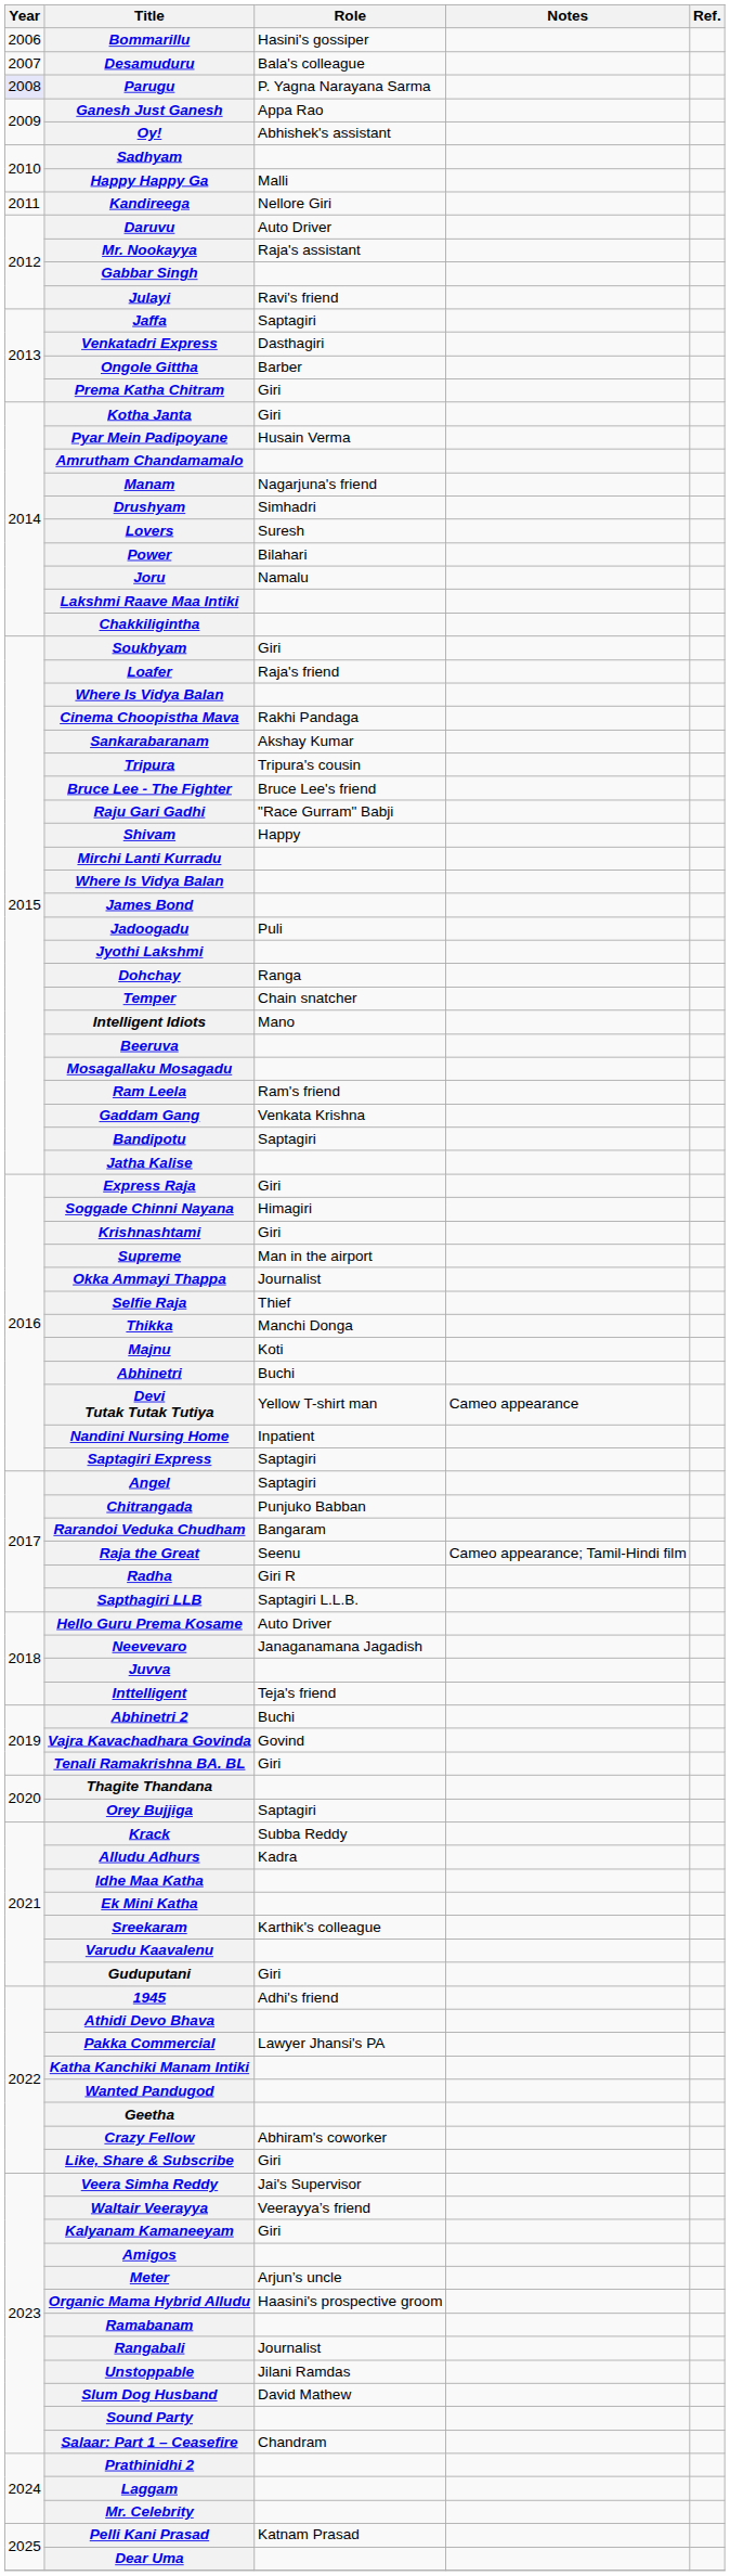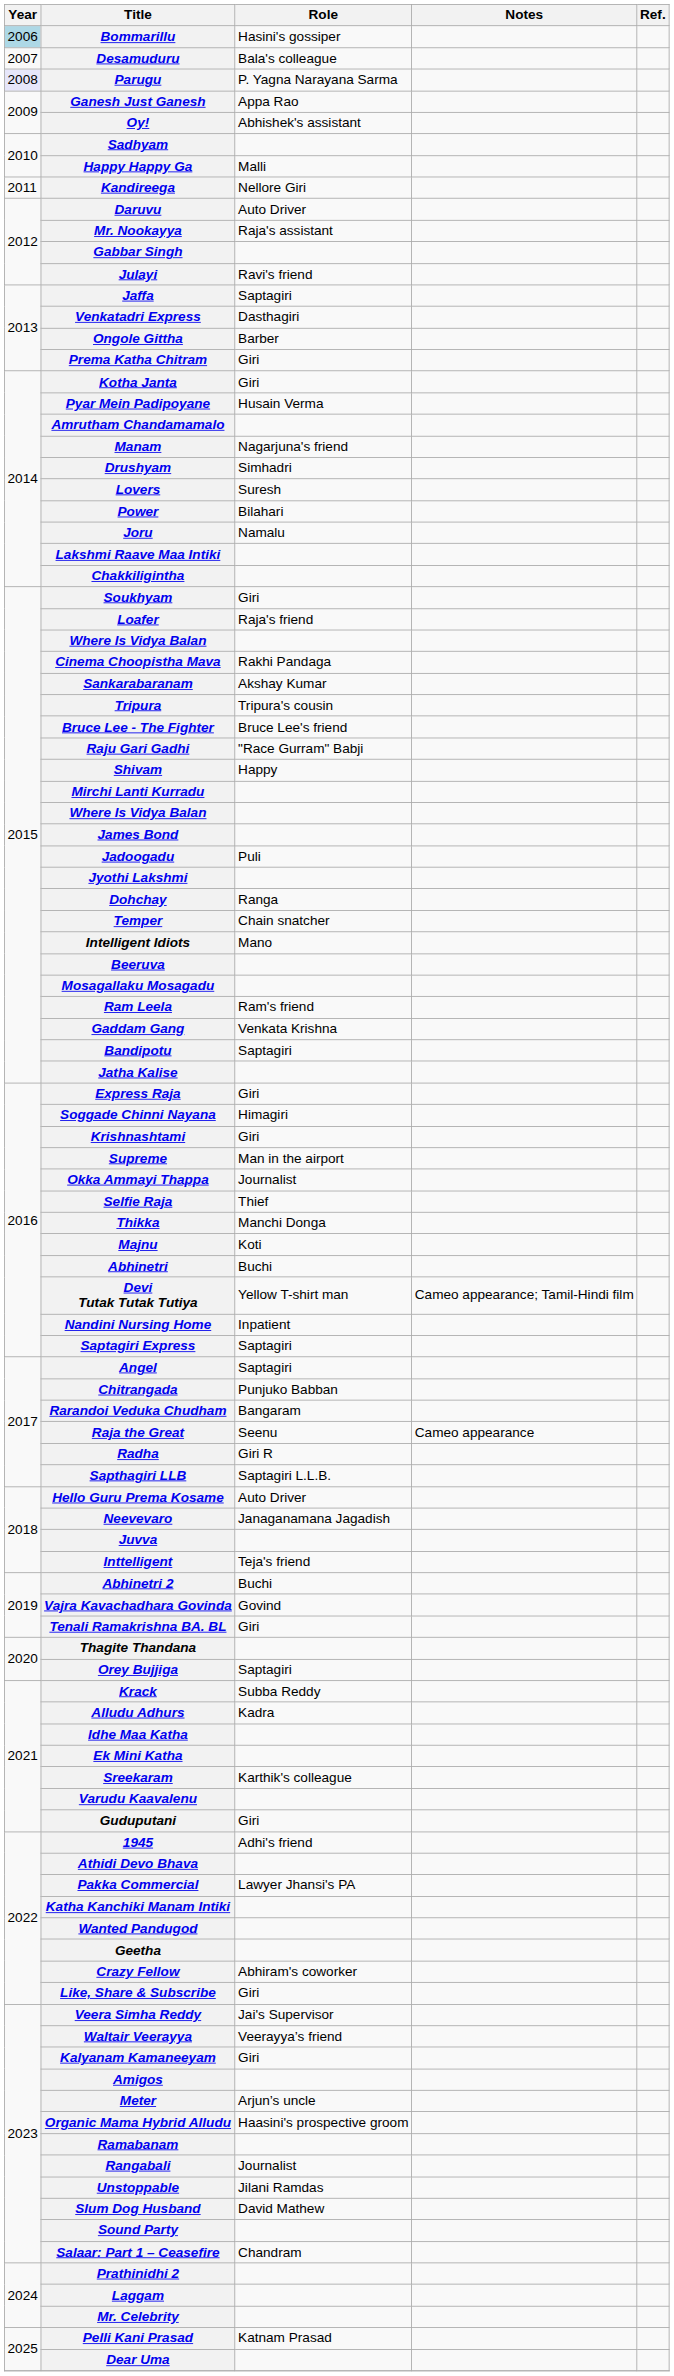 <table class="wikitable plainrowheaders sortable">
 <tr>
 <th scope="col">Year</th>
 <th scope="col">Title</th>
 <th scope="col">Role</th>
 <th scope="col" class="unsortable">Notes</th>
 <th scope="col" class="unsortable">Ref.</th>
 </tr>
 <tr>
-<td>2006</td>
+<td style="background: lightblue;">2006</td>
 <th scope="row"><em><a href='#'>Bommarillu</a></em></th>
 <td>Hasini's gossiper</td>
 <td></td>
 <td></td>
 </tr>
 <tr>
 <td>2007</td>
 <th scope="row"><em><a href='#'>Desamuduru</a></em></th>
 <td>Bala's colleague</td>
 <td></td>
 <td></td>
 </tr>
 <tr>
 <td style="background: lavender;">2008</td>
 <th scope="row"><em><a href='#'>Parugu</a></em></th>
 <td>P. Yagna Narayana Sarma</td>
 <td></td>
 <td></td>
 </tr>
 <tr>
 <td rowspan="2">2009</td>
 <th scope="row"><em><a href='#'>Ganesh Just Ganesh</a></em></th>
 <td>Appa Rao</td>
 <td></td>
 <td></td>
 </tr>
 <tr>
 <th scope="row"><em><a href='#'>Oy!</a></em></th>
 <td>Abhishek's assistant</td>
 <td></td>
 <td></td>
 </tr>
 <tr>
 <td rowspan="2">2010</td>
 <th scope="row"><em><a href='#'>Sadhyam</a></em></th>
 <td></td>
 <td></td>
 <td></td>
 </tr>
 <tr>
 <th scope ="row"><em><a href='#'>Happy Happy Ga</a></em></th>
 <td>Malli</td>
 <td></td>
 <td></td>
 </tr>
 <tr>
 <td rowspan="1">2011</td>
 <th scope="row"><em><a href='#'>Kandireega</a></em></th>
 <td>Nellore Giri</td>
 <td></td>
 <td></td>
 </tr>
 <tr>
 <td rowspan="4">2012</td>
 <th scope="row"><em><a href='#'>Daruvu</a></em></th>
 <td>Auto Driver</td>
 <td></td>
 <td></td>
 </tr>
 <tr>
 <th scope="row"><em><a href='#'>Mr. Nookayya</a></em></th>
 <td>Raja's assistant</td>
 <td></td>
 <td></td>
 </tr>
 <tr>
 <th scope="row"><em><a href='#'>Gabbar Singh</a></em></th>
 <td></td>
 <td></td>
 <td></td>
 </tr>
 <tr>
 <th scope="row"><em><a href='#'>Julayi</a></em></th>
 <td>Ravi's friend</td>
 <td></td>
 <td></td>
 </tr>
 <tr>
 <td rowspan="4">2013</td>
 <th scope="row"><em><a href='#'>Jaffa</a></em></th>
 <td>Saptagiri</td>
 <td></td>
 <td></td>
 </tr>
 <tr>
 <th scope="row"><em><a href='#'>Venkatadri Express</a></em></th>
 <td>Dasthagiri</td>
 <td></td>
 <td></td>
 </tr>
 <tr>
 <th scope="row"><em><a href='#'>Ongole Gittha</a></em></th>
 <td>Barber</td>
 <td></td>
 <td></td>
 </tr>
 <tr>
 <th scope="row"><em><a href='#'>Prema Katha Chitram</a></em></th>
 <td>Giri</td>
 <td></td>
 <td></td>
 </tr>
 <tr>
 <td rowspan="10">2014</td>
 <th scope="row"><em><a href='#'>Kotha Janta</a></em></th>
 <td>Giri</td>
 <td></td>
 <td></td>
 </tr>
 <tr>
 <th scope="row"><em><a href='#'>Pyar Mein Padipoyane</a></em></th>
 <td>Husain Verma</td>
 <td></td>
 <td></td>
 </tr>
 <tr>
 <th scope ="row"><em><a href='#'>Amrutham Chandamamalo</a></em></th>
 <td></td>
 <td></td>
 <td></td>
 </tr>
 <tr>
 <th scope="row"><em><a href='#'>Manam</a></em></th>
 <td>Nagarjuna's friend</td>
 <td></td>
 <td></td>
 </tr>
 <tr>
 <th scope="row"><em><a href='#'>Drushyam</a></em></th>
 <td>Simhadri</td>
 <td></td>
 <td></td>
 </tr>
 <tr>
 <th scope="row"><em><a href='#'>Lovers</a></em></th>
 <td>Suresh</td>
 <td></td>
 <td></td>
 </tr>
 <tr>
 <th scope="row"><em><a href='#'>Power</a></em></th>
 <td>Bilahari</td>
 <td></td>
 <td></td>
 </tr>
 <tr>
 <th scope="row"><em><a href='#'>Joru</a></em></th>
 <td>Namalu</td>
 <td></td>
 <td></td>
 </tr>
 <tr>
 <th scope="row"><em><a href='#'>Lakshmi Raave Maa Intiki</a></em></th>
 <td></td>
 <td></td>
 <td></td>
 </tr>
 <tr>
 <th scope="row"><em><a href='#'>Chakkiligintha</a></em></th>
 <td></td>
 <td></td>
 </tr>
 <tr>
 <td rowspan="23">2015</td>
 <th scope="row"><em><a href='#'>Soukhyam</a></em></th>
 <td>Giri</td>
 <td></td>
 <td></td>
 </tr>
 <tr>
 <th scope="row"><em><a href='#'>Loafer</a></em></th>
 <td>Raja's friend</td>
 <td></td>
 <td></td>
 </tr>
 <tr>
 <th scope="row"><em><a href='#'>Where Is Vidya Balan</a></em></th>
 <td></td>
 <td></td>
 <td></td>
 </tr>
 <tr>
 <th scope="row"><em><a href='#'>Cinema Choopistha Mava</a></em></th>
 <td>Rakhi Pandaga</td>
 <td></td>
 <td></td>
 </tr>
 <tr>
 <th scope="row"><em><a href='#'>Sankarabaranam</a></em></th>
 <td>Akshay Kumar</td>
 <td></td>
 <td></td>
 </tr>
 <tr>
 <th scope="row"><em><a href='#'>Tripura</a></em></th>
 <td>Tripura's cousin</td>
 <td></td>
 <td></td>
 </tr>
 <tr>
 <th scope="row"><em><a href='#'>Bruce Lee - The Fighter</a></em></th>
 <td>Bruce Lee's friend</td>
 <td></td>
 <td></td>
 </tr>
 <tr>
 <th scope="row"><em><a href='#'>Raju Gari Gadhi</a></em></th>
 <td>"Race Gurram" Babji</td>
 <td></td>
 <td></td>
 </tr>
 <tr>
 <th scope="row"><em><a href='#'>Shivam</a></em></th>
 <td>Happy</td>
 <td></td>
 <td></td>
 </tr>
 <tr>
 <th scope="row"><em><a href='#'>Mirchi Lanti Kurradu</a></em></th>
 <td></td>
 <td></td>
 <td></td>
 </tr>
 <tr>
 <th scope="row"><em><a href='#'>Where Is Vidya Balan</a></em></th>
 <td></td>
 <td></td>
 <td></td>
 </tr>
 <tr>
 <th scope="row"><em><a href='#'>James Bond</a></em></th>
 <td></td>
 <td></td>
 <td></td>
 </tr>
 <tr>
 <th scope="row"><em><a href='#'>Jadoogadu</a></em></th>
 <td>Puli</td>
 <td></td>
 <td></td>
 </tr>
 <tr>
 <th scope="row"><em><a href='#'>Jyothi Lakshmi</a></em></th>
 <td></td>
 <td></td>
 <td></td>
 </tr>
 <tr>
 <th scope="row"><em><a href='#'>Dohchay</a></em></th>
 <td>Ranga</td>
 <td></td>
 <td></td>
 </tr>
 <tr>
 <th scope="row"><em><a href='#'>Temper</a></em></th>
 <td>Chain snatcher</td>
 <td></td>
 <td></td>
 </tr>
 <tr>
 <th scope="row"><em>Intelligent Idiots</em></th>
 <td>Mano</td>
 <td></td>
 <td></td>
 </tr>
 <tr>
 <th scope="row"><em><a href='#'>Beeruva</a></em></th>
 <td></td>
 <td></td>
 <td></td>
 </tr>
 <tr>
 <th scope="row"><em><a href='#'>Mosagallaku Mosagadu</a></em></th>
 <td></td>
 <td></td>
 <td></td>
 </tr>
 <tr>
 <th scope="row"><em><a href='#'>Ram Leela</a></em></th>
 <td>Ram's friend</td>
 <td></td>
 <td></td>
 </tr>
 <tr>
 <th scope="row"><em><a href='#'>Gaddam Gang</a></em></th>
 <td>Venkata Krishna</td>
 <td></td>
 <td></td>
 </tr>
 <tr>
 <th scope="row"><em><a href='#'>Bandipotu</a></em></th>
 <td>Saptagiri</td>
 <td></td>
 <td></td>
 </tr>
 <tr>
 <th scope="row"><em><a href='#'>Jatha Kalise</a></em></th>
 <td></td>
 <td></td>
 <td></td>
 </tr>
 <tr>
 <td rowspan="12">2016</td>
 <th scope="row"><em><a href='#'>Express Raja</a></em></th>
 <td>Giri</td>
 <td></td>
 <td></td>
 </tr>
 <tr>
 <th scope="row"><em><a href='#'>Soggade Chinni Nayana</a></em></th>
 <td>Himagiri</td>
 <td></td>
 <td></td>
 </tr>
 <tr>
 <th scope="row"><em><a href='#'>Krishnashtami</a></em></th>
 <td>Giri</td>
 <td></td>
 <td></td>
 </tr>
 <tr>
 <th scope="row"><em><a href='#'>Supreme</a></em></th>
 <td>Man in the airport</td>
 <td></td>
 <td></td>
 </tr>
 <tr>
 <th scope="row"><em><a href='#'>Okka Ammayi Thappa</a></em></th>
 <td>Journalist</td>
 <td></td>
 <td></td>
 </tr>
 <tr>
 <th scope="row"><em><a href='#'>Selfie Raja</a></em></th>
 <td>Thief</td>
 <td></td>
 <td></td>
 </tr>
 <tr>
 <th scope="row"><em><a href='#'>Thikka</a></em></th>
 <td>Manchi Donga</td>
 <td></td>
 <td></td>
 </tr>
 <tr>
 <th scope="row"><em><a href='#'>Majnu</a></em></th>
 <td>Koti</td>
 <td></td>
 <td></td>
 </tr>
 <tr>
 <th scope="row"><em><a href='#'>Abhinetri</a></em></th>
 <td>Buchi</td>
 <td></td>
 <td></td>
 </tr>
 <tr>
 <th scope="row"><em><a href='#'>Devi</a></em><br><em>Tutak Tutak Tutiya</em></th>
 <td>Yellow T-shirt man</td>
-<td>Cameo appearance</td>
+<td>Cameo appearance; Tamil-Hindi film</td>
 <td></td>
 </tr>
 <tr>
 <th scope="row"><em><a href='#'>Nandini Nursing Home</a></em></th>
 <td>Inpatient</td>
 <td></td>
 <td></td>
 </tr>
 <tr>
 <th scope="row"><em><a href='#'>Saptagiri Express</a></em></th>
 <td>Saptagiri</td>
 <td></td>
 <td></td>
 </tr>
 <tr>
 <td rowspan="6">2017</td>
 <th scope="row"><em><a href='#'>Angel</a></em></th>
 <td>Saptagiri</td>
 <td></td>
 <td></td>
 </tr>
 <tr>
 <th scope="row"><em><a href='#'>Chitrangada</a></em></th>
 <td>Punjuko Babban</td>
 <td></td>
 <td></td>
 </tr>
 <tr>
 <th scope="row"><em><a href='#'>Rarandoi Veduka Chudham</a></em></th>
 <td>Bangaram</td>
 <td></td>
 <td></td>
 </tr>
 <tr>
 <th scope="row"><em><a href='#'>Raja the Great</a></em></th>
 <td>Seenu</td>
-<td>Cameo appearance; Tamil-Hindi film</td>
+<td>Cameo appearance</td>
 <td></td>
 </tr>
 <tr>
 <th scope="row"><em><a href='#'>Radha</a></em></th>
 <td>Giri R</td>
 <td></td>
 <td></td>
 </tr>
 <tr>
 <th scope="row"><em><a href='#'>Sapthagiri LLB</a></em></th>
 <td>Saptagiri L.L.B.</td>
 <td></td>
 <td></td>
 </tr>
 <tr>
 <td rowspan="4">2018</td>
 <th scope="row"><em><a href='#'>Hello Guru Prema Kosame</a></em></th>
 <td>Auto Driver</td>
 <td></td>
 <td></td>
 </tr>
 <tr>
 <th scope="row"><em><a href='#'>Neevevaro</a></em></th>
 <td>Janaganamana Jagadish</td>
 <td></td>
 <td></td>
 </tr>
 <tr>
 <th scope="row"><em><a href='#'>Juvva</a></em></th>
 <td></td>
 <td></td>
 <td></td>
 </tr>
 <tr>
 <th scope="row"><em><a href='#'>Inttelligent</a></em></th>
 <td>Teja's friend</td>
 <td></td>
 <td></td>
 </tr>
 <tr>
 <td rowspan="3">2019</td>
 <th scope="row"><em><a href='#'>Abhinetri 2</a></em></th>
 <td>Buchi</td>
 <td></td>
 <td></td>
 </tr>
 <tr>
 <th scope="row"><em><a href='#'>Vajra Kavachadhara Govinda</a></em></th>
 <td>Govind</td>
 <td></td>
 <td></td>
 </tr>
 <tr>
 <th scope="row"><em><a href='#'>Tenali Ramakrishna BA. BL</a></em></th>
 <td>Giri</td>
 <td></td>
 <td></td>
 </tr>
 <tr>
 <td rowspan="2">2020</td>
 <th scope="row"><em>Thagite Thandana</em></th>
 <td></td>
 <td></td>
 <td></td>
 </tr>
 <tr>
 <th scope="row"><em><a href='#'>Orey Bujjiga</a></em></th>
 <td>Saptagiri</td>
 <td></td>
 <td></td>
 </tr>
 <tr>
 <td rowspan="7">2021</td>
 <th scope="row"><em><a href='#'>Krack</a></em></th>
 <td>Subba Reddy</td>
 <td></td>
 <td></td>
 </tr>
 <tr>
 <th scope="row"><em><a href='#'>Alludu Adhurs</a></em></th>
 <td>Kadra</td>
 <td></td>
 <td></td>
 </tr>
 <tr>
 <th scope="row"><em><a href='#'>Idhe Maa Katha</a></em></th>
 <td></td>
 <td></td>
 <td></td>
 </tr>
 <tr>
 <th scope="row"><em><a href='#'>Ek Mini Katha</a></em></th>
 <td></td>
 <td></td>
 <td></td>
 </tr>
 <tr>
 <th scope="row"><em><a href='#'>Sreekaram</a></em></th>
 <td>Karthik's colleague</td>
 <td></td>
 <td></td>
 </tr>
 <tr>
 <th scope="row"><em><a href='#'>Varudu Kaavalenu</a></em></th>
 <td></td>
 <td></td>
 <td></td>
 </tr>
 <tr>
 <th scope="row"><em>Guduputani</em></th>
 <td>Giri</td>
 <td></td>
 <td></td>
 </tr>
 <tr>
 <td rowspan="8">2022</td>
 <th scope="row"><em><a href='#'>1945</a></em></th>
 <td>Adhi's friend</td>
 <td></td>
 <td></td>
 </tr>
 <tr>
 <th scope="row"><a href='#'><em>Athidi Devo Bhava</em></a></th>
 <td></td>
 <td></td>
 <td></td>
 </tr>
 <tr>
 <th scope="row"><em><a href='#'>Pakka Commercial</a></em></th>
 <td>Lawyer Jhansi's PA</td>
 <td></td>
 <td></td>
 </tr>
 <tr>
 <th scope="row"><em><a href='#'>Katha Kanchiki Manam Intiki</a></em></th>
 <td></td>
 <td></td>
 <td></td>
 </tr>
 <tr>
 <th scope="row"><em><a href='#'>Wanted Pandugod</a></em></th>
 <td></td>
 <td></td>
 <td></td>
 </tr>
 <tr>
 <th scope="row"><em>Geetha</em></th>
 <td></td>
 <td></td>
 <td></td>
 </tr>
 <tr>
 <th scope="row"><em><a href='#'>Crazy Fellow</a></em></th>
 <td>Abhiram's coworker</td>
 <td></td>
 <td></td>
 </tr>
 <tr>
 <th scope="row"><em><a href='#'>Like, Share & Subscribe</a></em></th>
 <td>Giri</td>
 <td></td>
 <td></td>
 </tr>
 <tr>
 <td rowspan="12">2023</td>
 <th scope="row"><em><a href='#'>Veera Simha Reddy</a></em></th>
 <td>Jai's Supervisor</td>
 <td></td>
 <td></td>
 </tr>
 <tr>
 <th scope="row"><em><a href='#'>Waltair Veerayya</a></em></th>
 <td>Veerayya’s friend</td>
 <td></td>
 <td></td>
 </tr>
 <tr>
 <th scope="row"><em><a href='#'>Kalyanam Kamaneeyam</a></em></th>
 <td>Giri</td>
 <td></td>
 <td></td>
 </tr>
 <tr>
 <th scope="row"><em><a href='#'>Amigos</a></em></th>
 <td></td>
 <td></td>
 <td></td>
 </tr>
 <tr>
 <th scope="row"><em><a href='#'>Meter</a></em></th>
 <td>Arjun’s uncle</td>
 <td></td>
 <td></td>
 </tr>
 <tr>
 <th scope="row"><em><a href='#'>Organic Mama Hybrid Alludu</a></em></th>
 <td>Haasini's prospective groom</td>
 <td></td>
 <td></td>
 </tr>
 <tr>
 <th scope="row"><em><a href='#'>Ramabanam</a></em></th>
 <td></td>
 <td></td>
 <td></td>
 </tr>
 <tr>
 <th scope="row"><em><a href='#'>Rangabali</a></em></th>
 <td>Journalist</td>
 <td></td>
 <td></td>
 </tr>
 <tr>
 <th scope="row"><em><a href='#'>Unstoppable</a></em></th>
 <td>Jilani Ramdas</td>
 <td></td>
 <td></td>
 </tr>
 <tr>
 <th scope="row"><em><a href='#'>Slum Dog Husband</a></em></th>
 <td>David Mathew</td>
 <td></td>
 <td></td>
 </tr>
 <tr>
 <th scope="row"><em><a href='#'>Sound Party</a></em></th>
 <td></td>
 <td></td>
 <td></td>
 </tr>
 <tr>
 <th scope="row"><em><a href='#'>Salaar: Part 1 – Ceasefire</a></em></th>
 <td>Chandram</td>
 <td></td>
 <td></td>
 </tr>
 <tr>
 <td rowspan="3">2024</td>
 <th scope="row"><em><a href='#'>Prathinidhi 2</a></em></th>
 <td></td>
 <td></td>
 <td></td>
 </tr>
 <tr>
 <th scope ="row"><em><a href='#'>Laggam</a></em></th>
 <td></td>
 <td></td>
 <td></td>
 </tr>
 <tr>
 <th scope ="row"><em><a href='#'>Mr. Celebrity</a></em></th>
 <td></td>
 <td></td>
 <td></td>
 </tr>
 <tr>
 <td rowspan="2">2025</td>
 <th scope ="row"><em><a href='#'>Pelli Kani Prasad</a></em></th>
 <td>Katnam Prasad</td>
 <td></td>
 <td></td>
 </tr>
 <tr>
 <th scope ="row"><em><a href='#'>Dear Uma</a></em></th>
 <td></td>
 <td></td>
 <td></td>
 </tr>
 <tr>
 </tr>
 </table>
